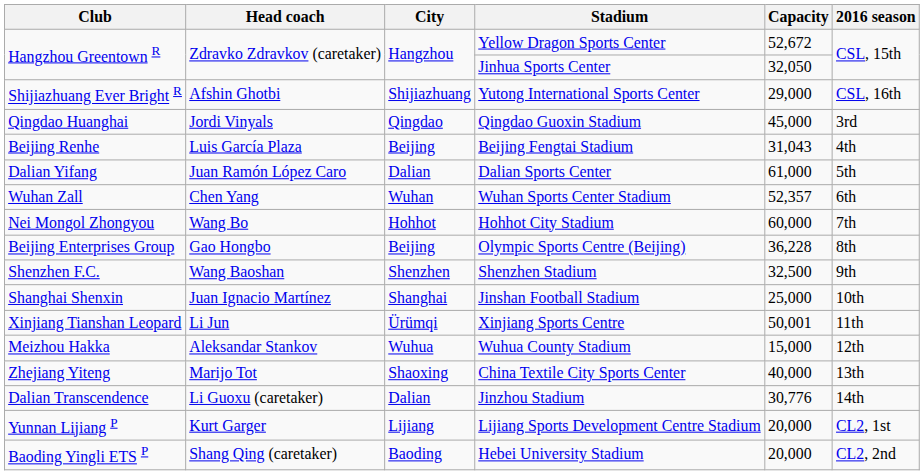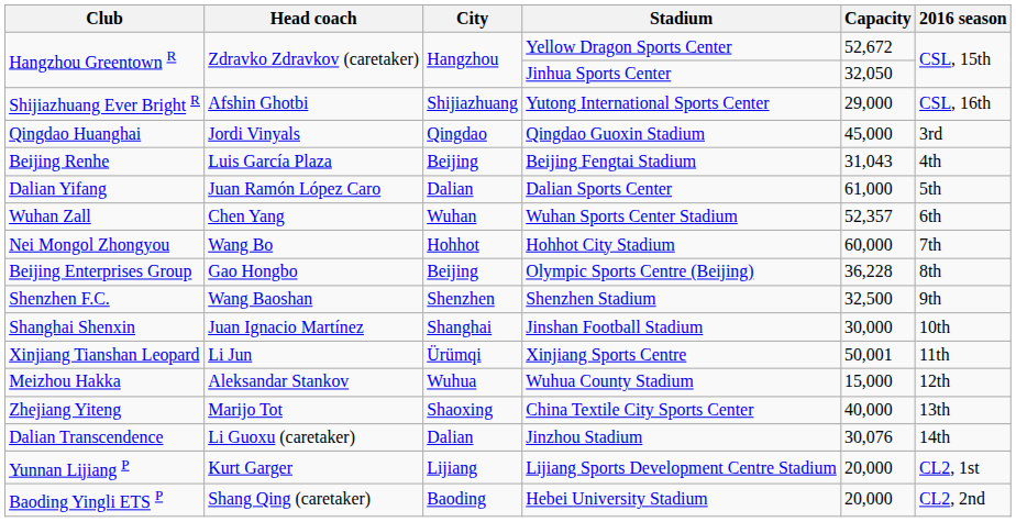 <table class="wikitable">
 <tr>
 <th>Club</th>
 <th>Head coach</th>
 <th>City</th>
 <th>Stadium</th>
 <th>Capacity</th>
 <th>2016 season</th>
 </tr>
 <tr>
 <td rowspan="2"><a href='#'>Hangzhou Greentown</a> <sup><a href='#'>R</a></sup></td>
 <td rowspan="2"> <a href='#'>Zdravko Zdravkov</a> (caretaker)</td>
 <td rowspan="2"><a href='#'>Hangzhou</a></td>
 <td><a href='#'>Yellow Dragon Sports Center</a></td>
 <td>52,672</td>
 <td rowspan="2"><a href='#'>CSL</a>, 15th</td>
 </tr>
 <tr>
 <td><a href='#'>Jinhua Sports Center</a> </td>
 <td>32,050</td>
 </tr>
 <tr>
 <td><a href='#'>Shijiazhuang Ever Bright</a> <sup><a href='#'>R</a></sup></td>
 <td> <a href='#'>Afshin Ghotbi</a></td>
 <td><a href='#'>Shijiazhuang</a></td>
 <td><a href='#'>Yutong International Sports Center</a></td>
 <td>29,000</td>
 <td><a href='#'>CSL</a>, 16th</td>
 </tr>
 <tr>
 <td><a href='#'>Qingdao Huanghai</a></td>
 <td> <a href='#'>Jordi Vinyals</a></td>
 <td><a href='#'>Qingdao</a></td>
 <td><a href='#'>Qingdao Guoxin Stadium</a></td>
 <td>45,000</td>
 <td>3rd</td>
 </tr>
 <tr>
 <td><a href='#'>Beijing Renhe</a></td>
 <td> <a href='#'>Luis García Plaza</a></td>
 <td><a href='#'>Beijing</a></td>
 <td><a href='#'>Beijing Fengtai Stadium</a></td>
 <td>31,043</td>
 <td>4th</td>
 </tr>
 <tr>
 <td><a href='#'>Dalian Yifang</a></td>
 <td> <a href='#'>Juan Ramón López Caro</a></td>
 <td><a href='#'>Dalian</a></td>
 <td><a href='#'>Dalian Sports Center</a></td>
 <td>61,000</td>
 <td>5th</td>
 </tr>
 <tr>
 <td><a href='#'>Wuhan Zall</a></td>
 <td> <a href='#'>Chen Yang</a></td>
 <td><a href='#'>Wuhan</a></td>
 <td><a href='#'>Wuhan Sports Center Stadium</a></td>
 <td>52,357</td>
 <td>6th</td>
 </tr>
 <tr>
 <td><a href='#'>Nei Mongol Zhongyou</a></td>
 <td> <a href='#'>Wang Bo</a></td>
 <td><a href='#'>Hohhot</a></td>
 <td><a href='#'>Hohhot City Stadium</a></td>
 <td>60,000</td>
 <td>7th</td>
 </tr>
 <tr>
 <td><a href='#'>Beijing Enterprises Group</a></td>
 <td> <a href='#'>Gao Hongbo</a></td>
 <td><a href='#'>Beijing</a></td>
 <td><a href='#'>Olympic Sports Centre (Beijing)</a></td>
 <td>36,228</td>
 <td>8th</td>
 </tr>
 <tr>
 <td><a href='#'>Shenzhen F.C.</a></td>
 <td> <a href='#'>Wang Baoshan</a></td>
 <td><a href='#'>Shenzhen</a></td>
 <td><a href='#'>Shenzhen Stadium</a></td>
 <td>32,500</td>
 <td>9th</td>
 </tr>
 <tr>
 <td><a href='#'>Shanghai Shenxin</a></td>
 <td> <a href='#'>Juan Ignacio Martínez</a></td>
 <td><a href='#'>Shanghai</a></td>
 <td><a href='#'>Jinshan Football Stadium</a></td>
-<td>25,000</td>
+<td>30,000</td>
 <td>10th</td>
 </tr>
 <tr>
 <td><a href='#'>Xinjiang Tianshan Leopard</a></td>
 <td> <a href='#'>Li Jun</a></td>
 <td><a href='#'>Ürümqi</a></td>
 <td><a href='#'>Xinjiang Sports Centre</a></td>
 <td>50,001</td>
 <td>11th</td>
 </tr>
 <tr>
 <td><a href='#'>Meizhou Hakka</a></td>
 <td> <a href='#'>Aleksandar Stankov</a></td>
 <td><a href='#'>Wuhua</a></td>
 <td><a href='#'>Wuhua County Stadium</a></td>
 <td>15,000</td>
 <td>12th</td>
 </tr>
 <tr>
 <td><a href='#'>Zhejiang Yiteng</a></td>
 <td> <a href='#'>Marijo Tot</a></td>
 <td><a href='#'>Shaoxing</a></td>
 <td><a href='#'>China Textile City Sports Center</a></td>
 <td>40,000</td>
 <td>13th</td>
 </tr>
 <tr>
 <td><a href='#'>Dalian Transcendence</a></td>
 <td> <a href='#'>Li Guoxu</a> (caretaker)</td>
 <td><a href='#'>Dalian</a></td>
 <td><a href='#'>Jinzhou Stadium</a></td>
-<td>30,776</td>
+<td>30,076</td>
 <td>14th</td>
 </tr>
 <tr>
 <td><a href='#'>Yunnan Lijiang</a> <sup><a href='#'>P</a></sup></td>
 <td> <a href='#'>Kurt Garger</a></td>
 <td><a href='#'>Lijiang</a></td>
 <td><a href='#'>Lijiang Sports Development Centre Stadium</a></td>
 <td>20,000</td>
 <td><a href='#'>CL2</a>, 1st</td>
 </tr>
 <tr>
 <td><a href='#'>Baoding Yingli ETS</a> <sup><a href='#'>P</a></sup></td>
 <td> <a href='#'>Shang Qing</a> (caretaker)</td>
 <td><a href='#'>Baoding</a></td>
 <td><a href='#'>Hebei University Stadium</a></td>
 <td>20,000</td>
 <td><a href='#'>CL2</a>, 2nd</td>
 </tr>
 </table>
